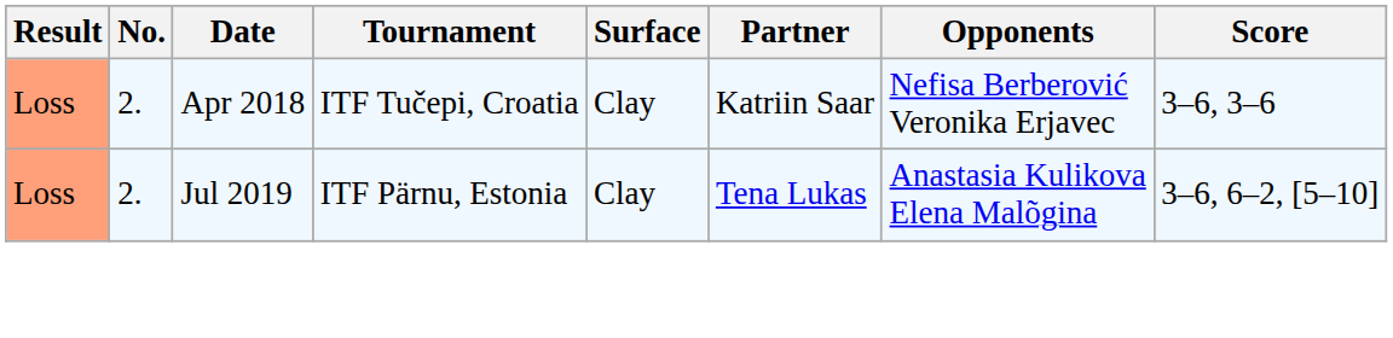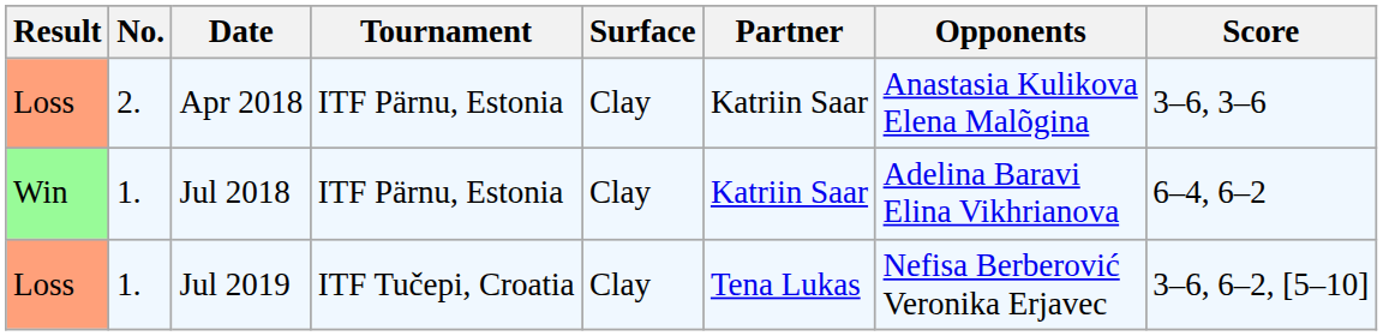 <table class="sortable wikitable" style=font-size:97%>
 <tr>
 <th>Result</th>
 <th>No.</th>
 <th>Date</th>
 <th>Tournament</th>
 <th>Surface</th>
 <th>Partner</th>
 <th>Opponents</th>
 <th>Score</th>
 </tr>
 <tr style="background:#f0f8ff;">
 <td style="background:#ffa07a;">Loss</td>
 <td>2.</td>
 <td>Apr 2018</td>
-<td>ITF Tučepi, Croatia</td>
+<td>ITF Pärnu, Estonia</td>
 <td>Clay</td>
 <td> Katriin Saar</td>
-<td> <a href='#'>Nefisa Berberović</a> <br>  Veronika Erjavec</td>
+<td> <a href='#'>Anastasia Kulikova</a> <br>  <a href='#'>Elena Malõgina</a></td>
 <td>3–6, 3–6</td>
 </tr>
 <tr style="background:#f0f8ff;">
-<td style="background:#ffa07a;">Loss</td>
-<td>2.</td>
-<td>Jul 2019</td>
+<td style="background:#98fb98;">Win</td>
+<td>1.</td>
+<td>Jul 2018</td>
 <td>ITF Pärnu, Estonia</td>
 <td>Clay</td>
+<td> <a href='#'>Katriin Saar</a></td>
+<td> <a href='#'>Adelina Baravi</a> <br>  <a href='#'>Elina Vikhrianova</a></td>
+<td>6–4, 6–2</td>
+</tr>
+<tr style="background:#f0f8ff;">
+<td style="background:#ffa07a;">Loss</td>
+<td>1.</td>
+<td>Jul 2019</td>
+<td>ITF Tučepi, Croatia</td>
+<td>Clay</td>
 <td> <a href='#'>Tena Lukas</a></td>
-<td> <a href='#'>Anastasia Kulikova</a> <br>  <a href='#'>Elena Malõgina</a></td>
+<td> <a href='#'>Nefisa Berberović</a> <br>  Veronika Erjavec</td>
 <td>3–6, 6–2, [5–10]</td>
 </tr>
 </table>
